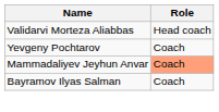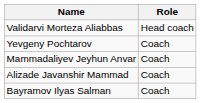 <table class="wikitable">
 <tr>
 <th>Name</th>
 <th>Role</th>
 </tr>
 <tr>
 <td> Validarvi Morteza Aliabbas</td>
 <td>Head coach</td>
 </tr>
 <tr>
 <td> Yevgeny Pochtarov</td>
 <td>Coach</td>
 </tr>
 <tr>
 <td> Mammadaliyev Jeyhun Anvar</td>
-<td style="background: lightsalmon;">Coach</td>
+<td>Coach</td>
+</tr>
+<tr>
+<td> Alizade Javanshir Mammad</td>
+<td>Coach</td>
 </tr>
 <tr>
 <td> Bayramov Ilyas Salman</td>
 <td>Coach</td>
 </tr>
 </table>
